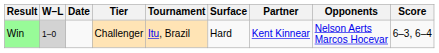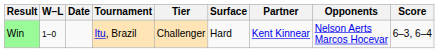 <table class="sortable wikitable">
 <tr>
 <th>Result</th>
 <th class="unsortable">W–L</th>
 <th>Date</th>
+<th>Tournament</th>
 <th>Tier</th>
-<th>Tournament</th>
 <th>Surface</th>
 <th>Partner</th>
 <th>Opponents</th>
 <th class="unsortable">Score</th>
 </tr>
 <tr>
 <td style="background:#98fb98;">Win</td>
-<td style="background: lightgrey;"><small>1–0</small></td>
+<td><small>1–0</small></td>
 <td></td>
+<td style="background:moccasin;"><a href='#'>Itu</a>, Brazil</td>
 <td style="background:moccasin;">Challenger</td>
-<td style="background:moccasin;"><a href='#'>Itu</a>, Brazil</td>
 <td>Hard</td>
 <td> <a href='#'>Kent Kinnear</a></td>
 <td> <a href='#'>Nelson Aerts</a> <br>  <a href='#'>Marcos Hocevar</a></td>
 <td>6–3, 6–4</td>
 </tr>
 </table>
